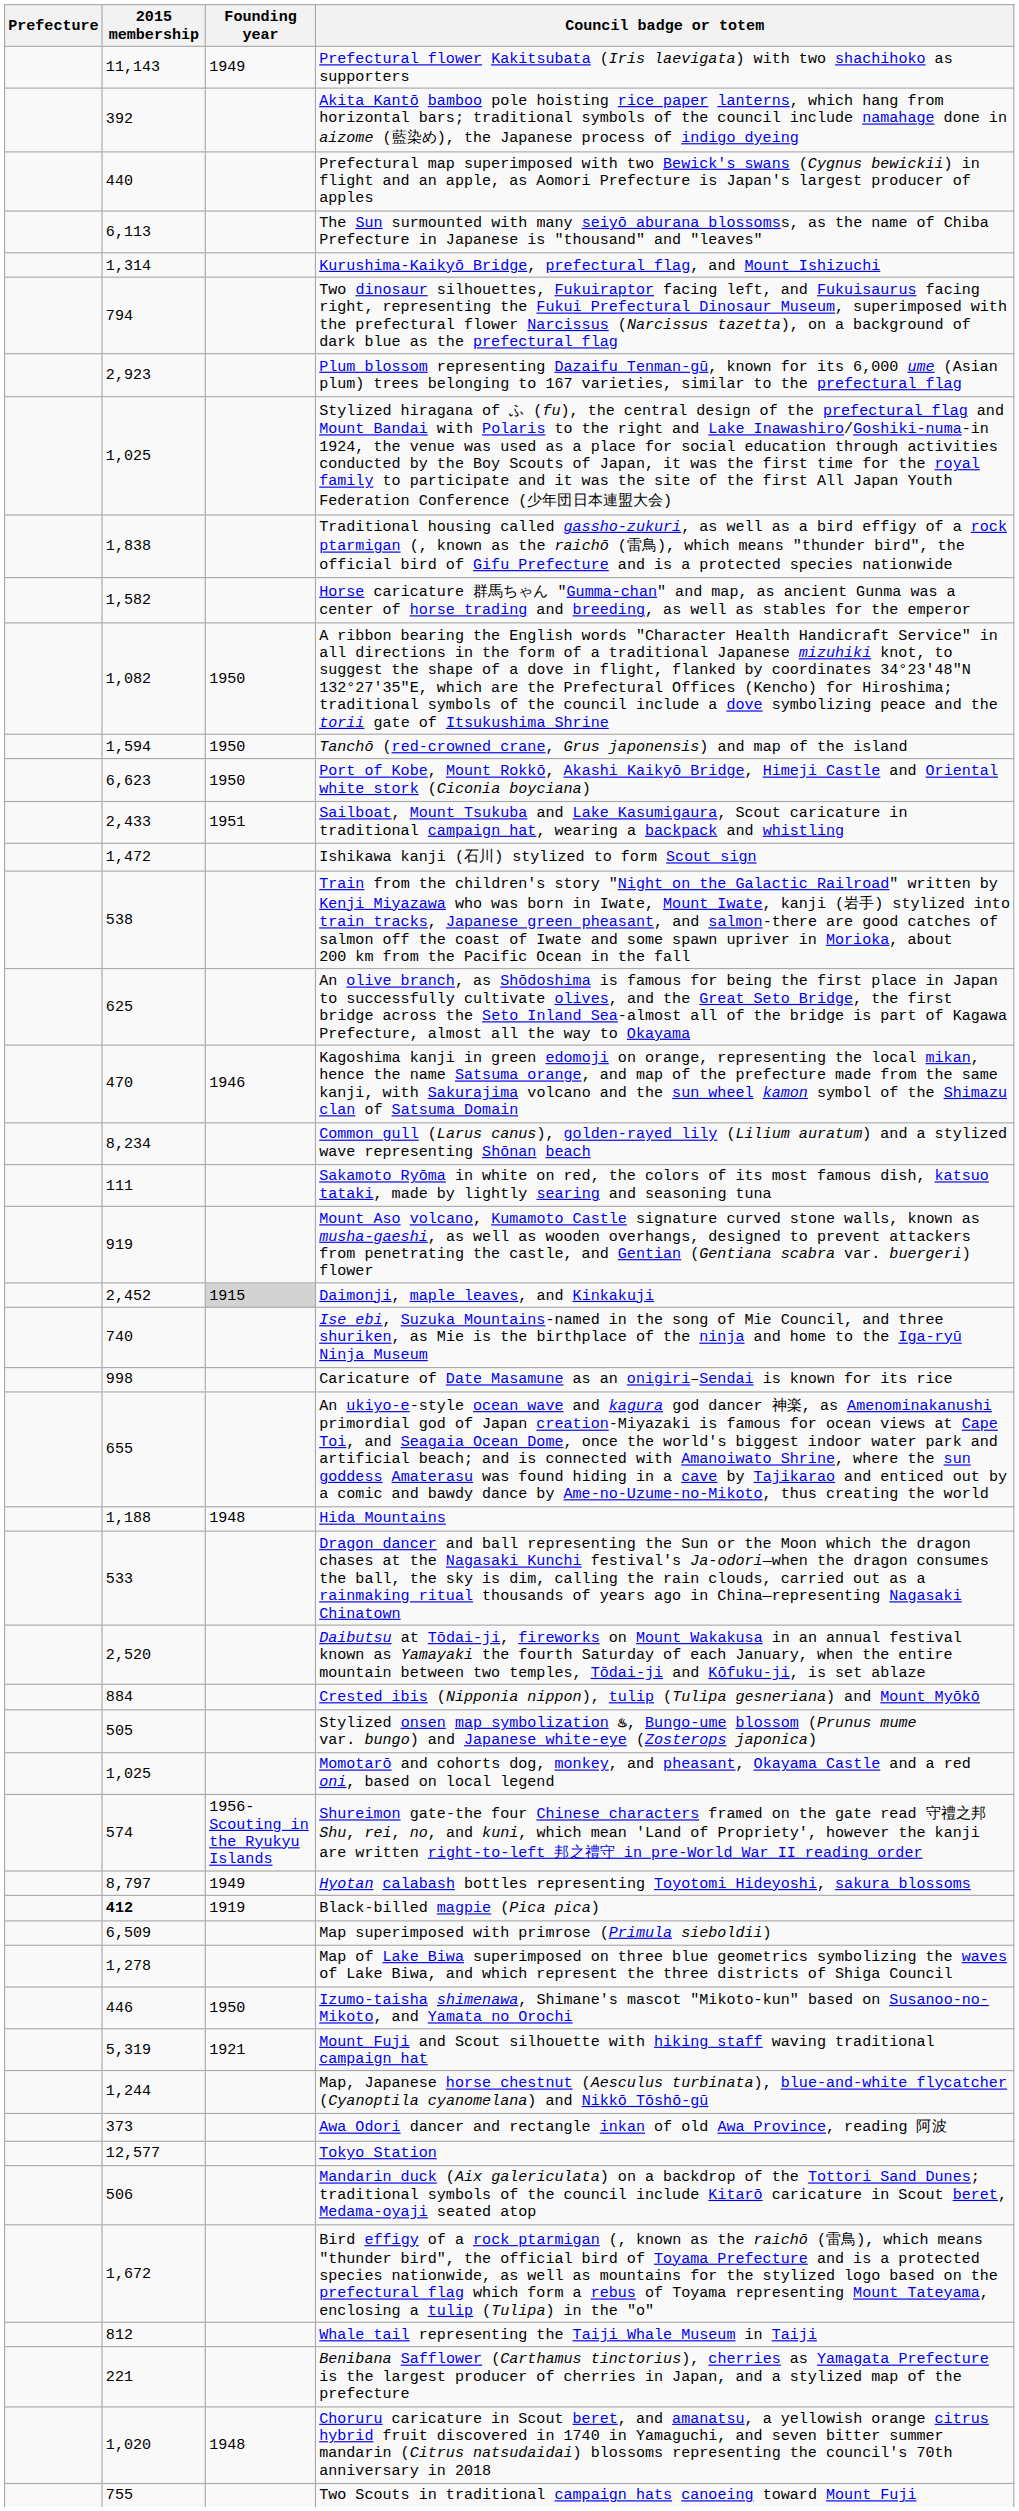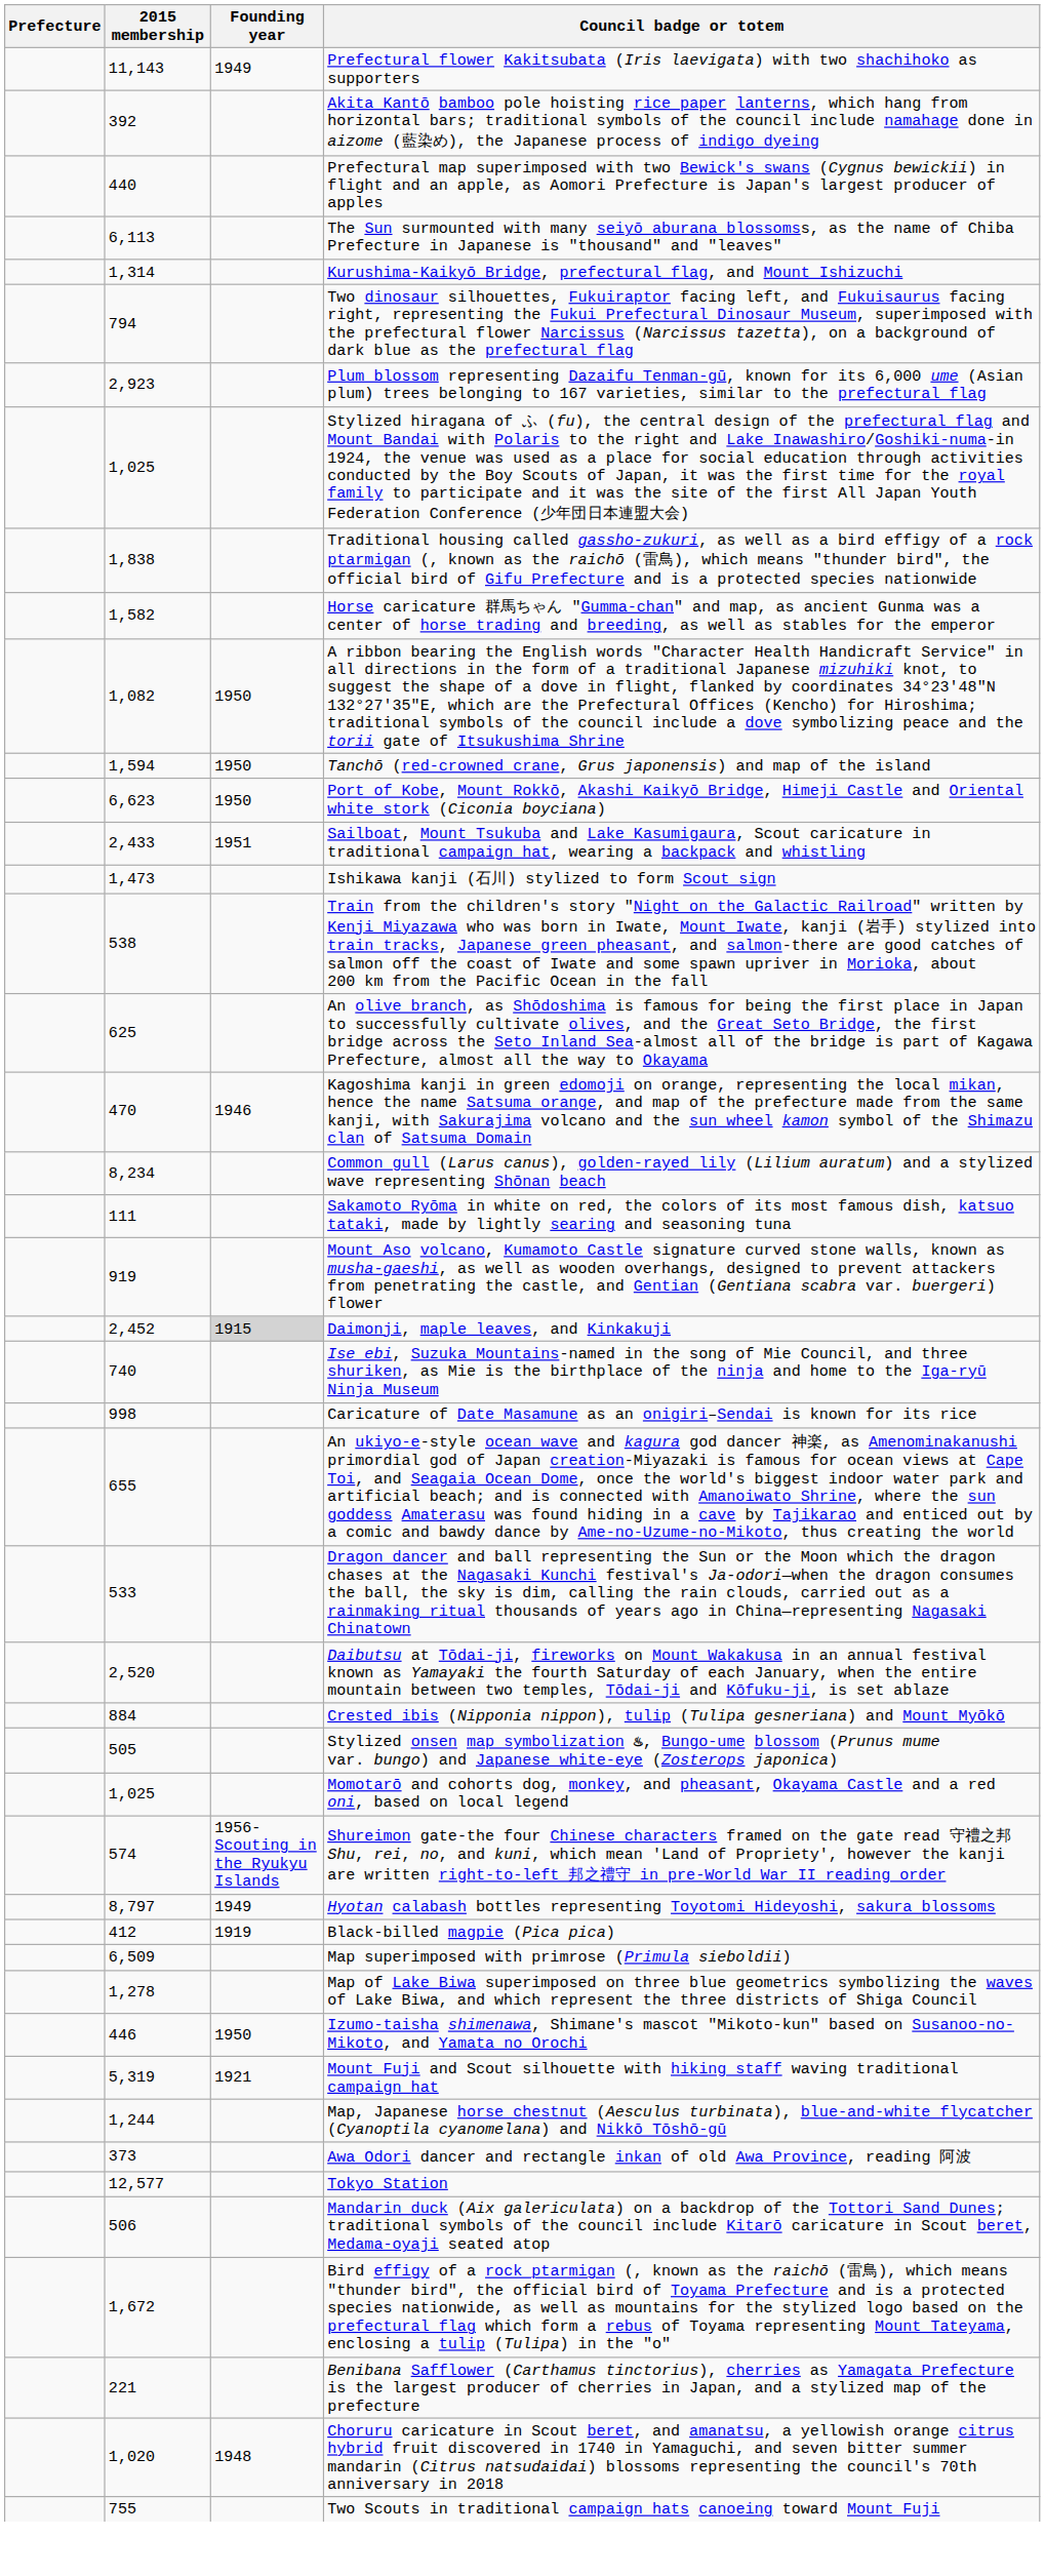 <table class="wikitable sortable">
 <tr>
 <th>Prefecture</th>
 <th>2015 membership</th>
 <th>Founding year</th>
 <th>Council badge or totem</th>
 </tr>
 <tr>
 <td></td>
 <td>11,143</td>
 <td>1949</td>
 <td><a href='#'>Prefectural flower</a> <a href='#'>Kakitsubata</a> (<em>Iris laevigata</em>) with two <a href='#'>shachihoko</a> as supporters</td>
 </tr>
 <tr>
 <td></td>
 <td>392</td>
 <td></td>
 <td><a href='#'>Akita Kantō</a> <a href='#'>bamboo</a> pole hoisting <a href='#'>rice paper</a> <a href='#'>lanterns</a>, which hang from horizontal bars; traditional symbols of the council include <a href='#'>namahage</a> done in <em>aizome</em> (藍染め), the Japanese process of <a href='#'>indigo dyeing</a></td>
 </tr>
 <tr>
 <td></td>
 <td>440</td>
 <td></td>
 <td>Prefectural map superimposed with two <a href='#'>Bewick's swans</a> (<em>Cygnus bewickii</em>) in flight and an apple, as Aomori Prefecture is Japan's largest producer of apples</td>
 </tr>
 <tr>
 <td></td>
 <td>6,113</td>
 <td></td>
 <td>The <a href='#'>Sun</a> surmounted with many <a href='#'>seiyō aburana blossoms</a>s, as the name of Chiba Prefecture in Japanese is "thousand" and "leaves"</td>
 </tr>
 <tr>
 <td></td>
 <td>1,314</td>
 <td></td>
 <td><a href='#'>Kurushima-Kaikyō Bridge</a>, <a href='#'>prefectural flag</a>, and <a href='#'>Mount Ishizuchi</a></td>
 </tr>
 <tr>
 <td></td>
 <td>794</td>
 <td></td>
 <td>Two <a href='#'>dinosaur</a> silhouettes, <a href='#'>Fukuiraptor</a> facing left, and <a href='#'>Fukuisaurus</a> facing right, representing the <a href='#'>Fukui Prefectural Dinosaur Museum</a>, superimposed with the prefectural flower <a href='#'>Narcissus</a> (<em>Narcissus tazetta</em>), on a background of dark blue as the <a href='#'>prefectural flag</a></td>
 </tr>
 <tr>
 <td></td>
 <td>2,923</td>
 <td></td>
 <td><a href='#'>Plum blossom</a> representing <a href='#'>Dazaifu Tenman-gū</a>, known for its 6,000 <em><a href='#'>ume</a></em> (Asian plum) trees belonging to 167 varieties, similar to the <a href='#'>prefectural flag</a></td>
 </tr>
 <tr>
 <td></td>
 <td>1,025</td>
 <td></td>
 <td>Stylized hiragana of ふ (<em>fu</em>), the central design of the <a href='#'>prefectural flag</a> and <a href='#'>Mount Bandai</a> with <a href='#'>Polaris</a> to the right and <a href='#'>Lake Inawashiro</a>/<a href='#'>Goshiki-numa</a>-in 1924, the venue was used as a place for social education through activities conducted by the Boy Scouts of Japan, it was the first time for the <a href='#'>royal family</a> to participate and it was the site of the first All Japan Youth Federation Conference (少年団日本連盟大会)</td>
 </tr>
 <tr>
 <td></td>
 <td>1,838</td>
 <td></td>
 <td>Traditional housing called <em><a href='#'>gassho-zukuri</a></em>, as well as a bird effigy of a <a href='#'>rock ptarmigan</a> (<em></em>, known as the <em>raichō</em> (雷鳥), which means "thunder bird", the official bird of <a href='#'>Gifu Prefecture</a> and is a protected species nationwide</td>
 </tr>
 <tr>
 <td></td>
 <td>1,582</td>
 <td></td>
 <td><a href='#'>Horse</a> caricature 群馬ちゃん "<a href='#'>Gumma-chan</a>" and map, as ancient Gunma was a center of <a href='#'>horse trading</a> and <a href='#'>breeding</a>, as well as stables for the emperor</td>
 </tr>
 <tr>
 <td></td>
 <td>1,082</td>
 <td>1950</td>
 <td>A ribbon bearing the English words "Character Health Handicraft Service" in all directions in the form of a traditional Japanese <em><a href='#'>mizuhiki</a></em> knot, to suggest the shape of a dove in flight, flanked by coordinates 34°23'48"N 132°27'35"E, which are the Prefectural Offices (Kencho) for Hiroshima; traditional symbols of the council include a <a href='#'>dove</a> symbolizing peace and the <em><a href='#'>torii</a></em> gate of <a href='#'>Itsukushima Shrine</a></td>
 </tr>
 <tr>
 <td></td>
 <td>1,594</td>
 <td>1950</td>
 <td><em>Tanchō</em> (<a href='#'>red-crowned crane</a>, <em>Grus japonensis</em>) and map of the island</td>
 </tr>
 <tr>
 <td></td>
 <td>6,623</td>
 <td>1950</td>
 <td><a href='#'>Port of Kobe</a>, <a href='#'>Mount Rokkō</a>, <a href='#'>Akashi Kaikyō Bridge</a>, <a href='#'>Himeji Castle</a> and <a href='#'>Oriental white stork</a> (<em>Ciconia boyciana</em>)</td>
 </tr>
 <tr>
 <td></td>
 <td>2,433</td>
 <td>1951</td>
 <td><a href='#'>Sailboat</a>, <a href='#'>Mount Tsukuba</a> and <a href='#'>Lake Kasumigaura</a>, Scout caricature in traditional <a href='#'>campaign hat</a>, wearing a <a href='#'>backpack</a> and <a href='#'>whistling</a></td>
 </tr>
 <tr>
 <td></td>
-<td>1,472</td>
+<td>1,473</td>
 <td></td>
 <td>Ishikawa kanji (石川) stylized to form <a href='#'>Scout sign</a></td>
 </tr>
 <tr>
 <td></td>
 <td>538</td>
 <td></td>
 <td><a href='#'>Train</a> from the  children's story "<a href='#'>Night on the Galactic Railroad</a>" written by <a href='#'>Kenji Miyazawa</a> who was born in Iwate, <a href='#'>Mount Iwate</a>, kanji (岩手) stylized into <a href='#'>train tracks</a>, <a href='#'>Japanese green pheasant</a>, and <a href='#'>salmon</a>-there are good catches of salmon off the coast of Iwate and some spawn upriver in <a href='#'>Morioka</a>, about 200 km from the Pacific Ocean in the fall</td>
 </tr>
 <tr>
 <td></td>
 <td>625</td>
 <td></td>
 <td>An <a href='#'>olive branch</a>, as <a href='#'>Shōdoshima</a> is famous for being the first place in Japan to successfully cultivate <a href='#'>olives</a>, and the <a href='#'>Great Seto Bridge</a>, the first bridge across the <a href='#'>Seto Inland Sea</a>-almost all of the bridge is part of Kagawa Prefecture, almost all the way to <a href='#'>Okayama</a></td>
 </tr>
 <tr>
 <td></td>
 <td>470</td>
 <td>1946</td>
 <td>Kagoshima kanji in green <a href='#'>edomoji</a> on orange, representing the local <a href='#'>mikan</a>, hence the name <a href='#'>Satsuma orange</a>, and map of the prefecture made from the same kanji, with <a href='#'>Sakurajima</a> volcano and the <a href='#'>sun wheel</a> <em><a href='#'>kamon</a></em> symbol of the <a href='#'>Shimazu clan</a> of <a href='#'>Satsuma Domain</a></td>
 </tr>
 <tr>
 <td></td>
 <td>8,234</td>
 <td></td>
 <td><a href='#'>Common gull</a> (<em>Larus canus</em>), <a href='#'>golden-rayed lily</a> (<em>Lilium auratum</em>) and a stylized wave representing <a href='#'>Shōnan</a> <a href='#'>beach</a></td>
 </tr>
 <tr>
 <td></td>
 <td>111</td>
 <td></td>
 <td><a href='#'>Sakamoto Ryōma</a> in white on red, the colors of its most famous dish, <a href='#'>katsuo</a> <a href='#'>tataki</a>, made by lightly <a href='#'>searing</a> and seasoning tuna</td>
 </tr>
 <tr>
 <td></td>
 <td>919</td>
 <td></td>
 <td><a href='#'>Mount Aso</a> <a href='#'>volcano</a>, <a href='#'>Kumamoto Castle</a> signature curved stone walls, known as <em><a href='#'>musha-gaeshi</a></em>, as well as wooden overhangs, designed to prevent attackers from penetrating the castle, and <a href='#'>Gentian</a> (<em>Gentiana scabra</em> var. <em>buergeri</em>) flower</td>
 </tr>
 <tr>
 <td></td>
 <td>2,452</td>
 <td style="background: lightgrey;">1915</td>
 <td><a href='#'>Daimonji</a>, <a href='#'>maple leaves</a>, and <a href='#'>Kinkakuji</a></td>
 </tr>
 <tr>
 <td></td>
 <td>740</td>
 <td></td>
 <td><em><a href='#'>Ise ebi</a></em>, <a href='#'>Suzuka Mountains</a>-named in the song of Mie Council, and three <a href='#'>shuriken</a>, as Mie is the birthplace of the <a href='#'>ninja</a> and home to the <a href='#'>Iga-ryū Ninja Museum</a></td>
 </tr>
 <tr>
 <td></td>
 <td>998</td>
 <td></td>
 <td>Caricature of <a href='#'>Date Masamune</a> as an <a href='#'>onigiri</a>–<a href='#'>Sendai</a> is known for its rice</td>
 </tr>
 <tr>
 <td></td>
 <td>655</td>
 <td></td>
 <td>An <a href='#'>ukiyo-e</a>-style <a href='#'>ocean wave</a> and <em><a href='#'>kagura</a></em> god dancer 神楽, as <a href='#'>Amenominakanushi</a> primordial god of Japan <a href='#'>creation</a>-Miyazaki is famous for ocean views at <a href='#'>Cape Toi</a>, and <a href='#'>Seagaia Ocean Dome</a>, once the world's biggest indoor water park and artificial beach; and is connected with <a href='#'>Amanoiwato Shrine</a>, where the <a href='#'>sun goddess</a> <a href='#'>Amaterasu</a> was found hiding in a <a href='#'>cave</a> by <a href='#'>Tajikarao</a> and enticed out by a comic and bawdy dance by <a href='#'>Ame-no-Uzume-no-Mikoto</a>, thus creating the world</td>
 </tr>
 <tr>
 <td></td>
-<td>1,188</td>
-<td>1948</td>
-<td><a href='#'>Hida Mountains</a></td>
-</tr>
-<tr>
-<td></td>
 <td>533</td>
 <td></td>
 <td><a href='#'>Dragon dancer</a> and ball representing the Sun or the Moon which the dragon chases at the <a href='#'>Nagasaki Kunchi</a> festival's <em>Ja-odori</em>—when the dragon consumes the ball, the sky is dim, calling the rain clouds, carried out as a <a href='#'>rainmaking ritual</a> thousands of years ago in China—representing <a href='#'>Nagasaki Chinatown</a></td>
 </tr>
 <tr>
 <td></td>
 <td>2,520</td>
 <td></td>
 <td><em><a href='#'>Daibutsu</a></em> at <a href='#'>Tōdai-ji</a>, <a href='#'>fireworks</a> on <a href='#'>Mount Wakakusa</a> in an annual festival known as <em>Yamayaki</em> the fourth Saturday of each January, when the entire mountain between two temples, <a href='#'>Tōdai-ji</a> and <a href='#'>Kōfuku-ji</a>, is set ablaze</td>
 </tr>
 <tr>
 <td></td>
 <td>884</td>
 <td></td>
 <td><a href='#'>Crested ibis</a> (<em>Nipponia nippon</em>), <a href='#'>tulip</a> (<em>Tulipa gesneriana</em>) and <a href='#'>Mount Myōkō</a></td>
 </tr>
 <tr>
 <td></td>
 <td>505</td>
 <td></td>
 <td>Stylized <a href='#'>onsen</a> <a href='#'>map symbolization</a> <strong>♨</strong>, <a href='#'>Bungo-ume</a> <a href='#'>blossom</a> (<em>Prunus mume</em> var. <em>bungo</em>) and <a href='#'>Japanese white-eye</a> (<em><a href='#'>Zosterops</a> japonica</em>)</td>
 </tr>
 <tr>
 <td></td>
 <td>1,025</td>
 <td></td>
 <td><a href='#'>Momotarō</a> and cohorts dog, <a href='#'>monkey</a>, and <a href='#'>pheasant</a>, <a href='#'>Okayama Castle</a> and a red <em><a href='#'>oni</a></em>, based on local legend</td>
 </tr>
 <tr>
 <td></td>
 <td>574</td>
 <td>1956-<a href='#'>Scouting in the Ryukyu Islands</a></td>
 <td><a href='#'>Shureimon</a> gate-the four <a href='#'>Chinese characters</a> framed on the gate read 守禮之邦 <em>Shu</em>, <em>rei</em>, <em>no</em>, and <em>kuni</em>, which mean 'Land of Propriety', however the kanji are written <a href='#'>right-to-left 邦之禮守 in pre-World War II reading order</a></td>
 </tr>
 <tr>
 <td></td>
 <td>8,797</td>
 <td>1949</td>
 <td><em><a href='#'>Hyotan</a></em> <a href='#'>calabash</a> bottles representing <a href='#'>Toyotomi Hideyoshi</a>, <a href='#'>sakura blossoms</a></td>
 </tr>
 <tr>
 <td></td>
-<td><strong>412</strong></td>
+<td>412</td>
 <td>1919</td>
 <td>Black-billed <a href='#'>magpie</a> (<em>Pica pica</em>)</td>
 </tr>
 <tr>
 <td></td>
 <td>6,509</td>
 <td></td>
 <td>Map superimposed with primrose (<em><a href='#'>Primula</a> sieboldii</em>)</td>
 </tr>
 <tr>
 <td></td>
 <td>1,278</td>
 <td></td>
 <td>Map of <a href='#'>Lake Biwa</a> superimposed on three blue geometrics symbolizing the <a href='#'>waves</a> of Lake Biwa, and which represent the three districts of Shiga Council</td>
 </tr>
 <tr>
 <td></td>
 <td>446</td>
 <td>1950</td>
 <td><a href='#'>Izumo-taisha</a> <em><a href='#'>shimenawa</a></em>, Shimane's mascot "Mikoto-kun" based on <a href='#'>Susanoo-no-Mikoto</a>, and <a href='#'>Yamata no Orochi</a></td>
 </tr>
 <tr>
 <td></td>
 <td>5,319</td>
 <td>1921</td>
 <td><a href='#'>Mount Fuji</a> and Scout silhouette with <a href='#'>hiking staff</a> waving traditional <a href='#'>campaign hat</a></td>
 </tr>
 <tr>
 <td></td>
 <td>1,244</td>
 <td></td>
 <td>Map, Japanese <a href='#'>horse chestnut</a> (<em>Aesculus turbinata</em>), <a href='#'>blue-and-white flycatcher</a> (<em>Cyanoptila cyanomelana</em>) and <a href='#'>Nikkō Tōshō-gū</a></td>
 </tr>
 <tr>
 <td></td>
 <td>373</td>
 <td></td>
 <td><a href='#'>Awa Odori</a> dancer and rectangle <a href='#'>inkan</a> of old <a href='#'>Awa Province</a>, reading 阿波</td>
 </tr>
 <tr>
 <td></td>
 <td>12,577</td>
 <td></td>
 <td><a href='#'>Tokyo Station</a></td>
 </tr>
 <tr>
 <td></td>
 <td>506</td>
 <td></td>
 <td><a href='#'>Mandarin duck</a> (<em>Aix galericulata</em>) on a backdrop of the <a href='#'>Tottori Sand Dunes</a>; traditional symbols of the council include <a href='#'>Kitarō</a> caricature in Scout <a href='#'>beret</a>, <a href='#'>Medama-oyaji</a> seated atop</td>
 </tr>
 <tr>
 <td></td>
 <td>1,672</td>
 <td></td>
 <td>Bird <a href='#'>effigy</a> of a <a href='#'>rock ptarmigan</a> (<em></em>, known as the <em>raichō</em> (雷鳥), which means "thunder bird", the official bird of <a href='#'>Toyama Prefecture</a> and is a protected species nationwide, as well as mountains for the stylized logo based on the <a href='#'>prefectural flag</a> which form a <a href='#'>rebus</a> of Toyama representing <a href='#'>Mount Tateyama</a>, enclosing a <a href='#'>tulip</a> (<em>Tulipa</em>) in the "o"</td>
 </tr>
 <tr>
 <td></td>
-<td>812</td>
-<td></td>
-<td><a href='#'>Whale tail</a> representing the <a href='#'>Taiji Whale Museum</a> in <a href='#'>Taiji</a></td>
-</tr>
-<tr>
-<td></td>
 <td>221</td>
 <td></td>
 <td><em>Benibana</em> <a href='#'>Safflower</a> (<em>Carthamus tinctorius</em>), <a href='#'>cherries</a> as <a href='#'>Yamagata Prefecture</a> is the largest producer of cherries in Japan, and a stylized map of the prefecture</td>
 </tr>
 <tr>
 <td></td>
 <td>1,020</td>
 <td>1948</td>
 <td><a href='#'>Choruru</a> caricature in Scout <a href='#'>beret</a>, and <a href='#'>amanatsu</a>, a yellowish orange <a href='#'>citrus hybrid</a> fruit discovered in 1740 in Yamaguchi, and seven bitter summer mandarin (<em>Citrus natsudaidai</em>) blossoms representing the council's 70th anniversary in 2018</td>
 </tr>
 <tr>
 <td></td>
 <td>755</td>
 <td></td>
 <td>Two Scouts in traditional <a href='#'>campaign hats</a> <a href='#'>canoeing</a> toward <a href='#'>Mount Fuji</a></td>
 </tr>
 </table>
